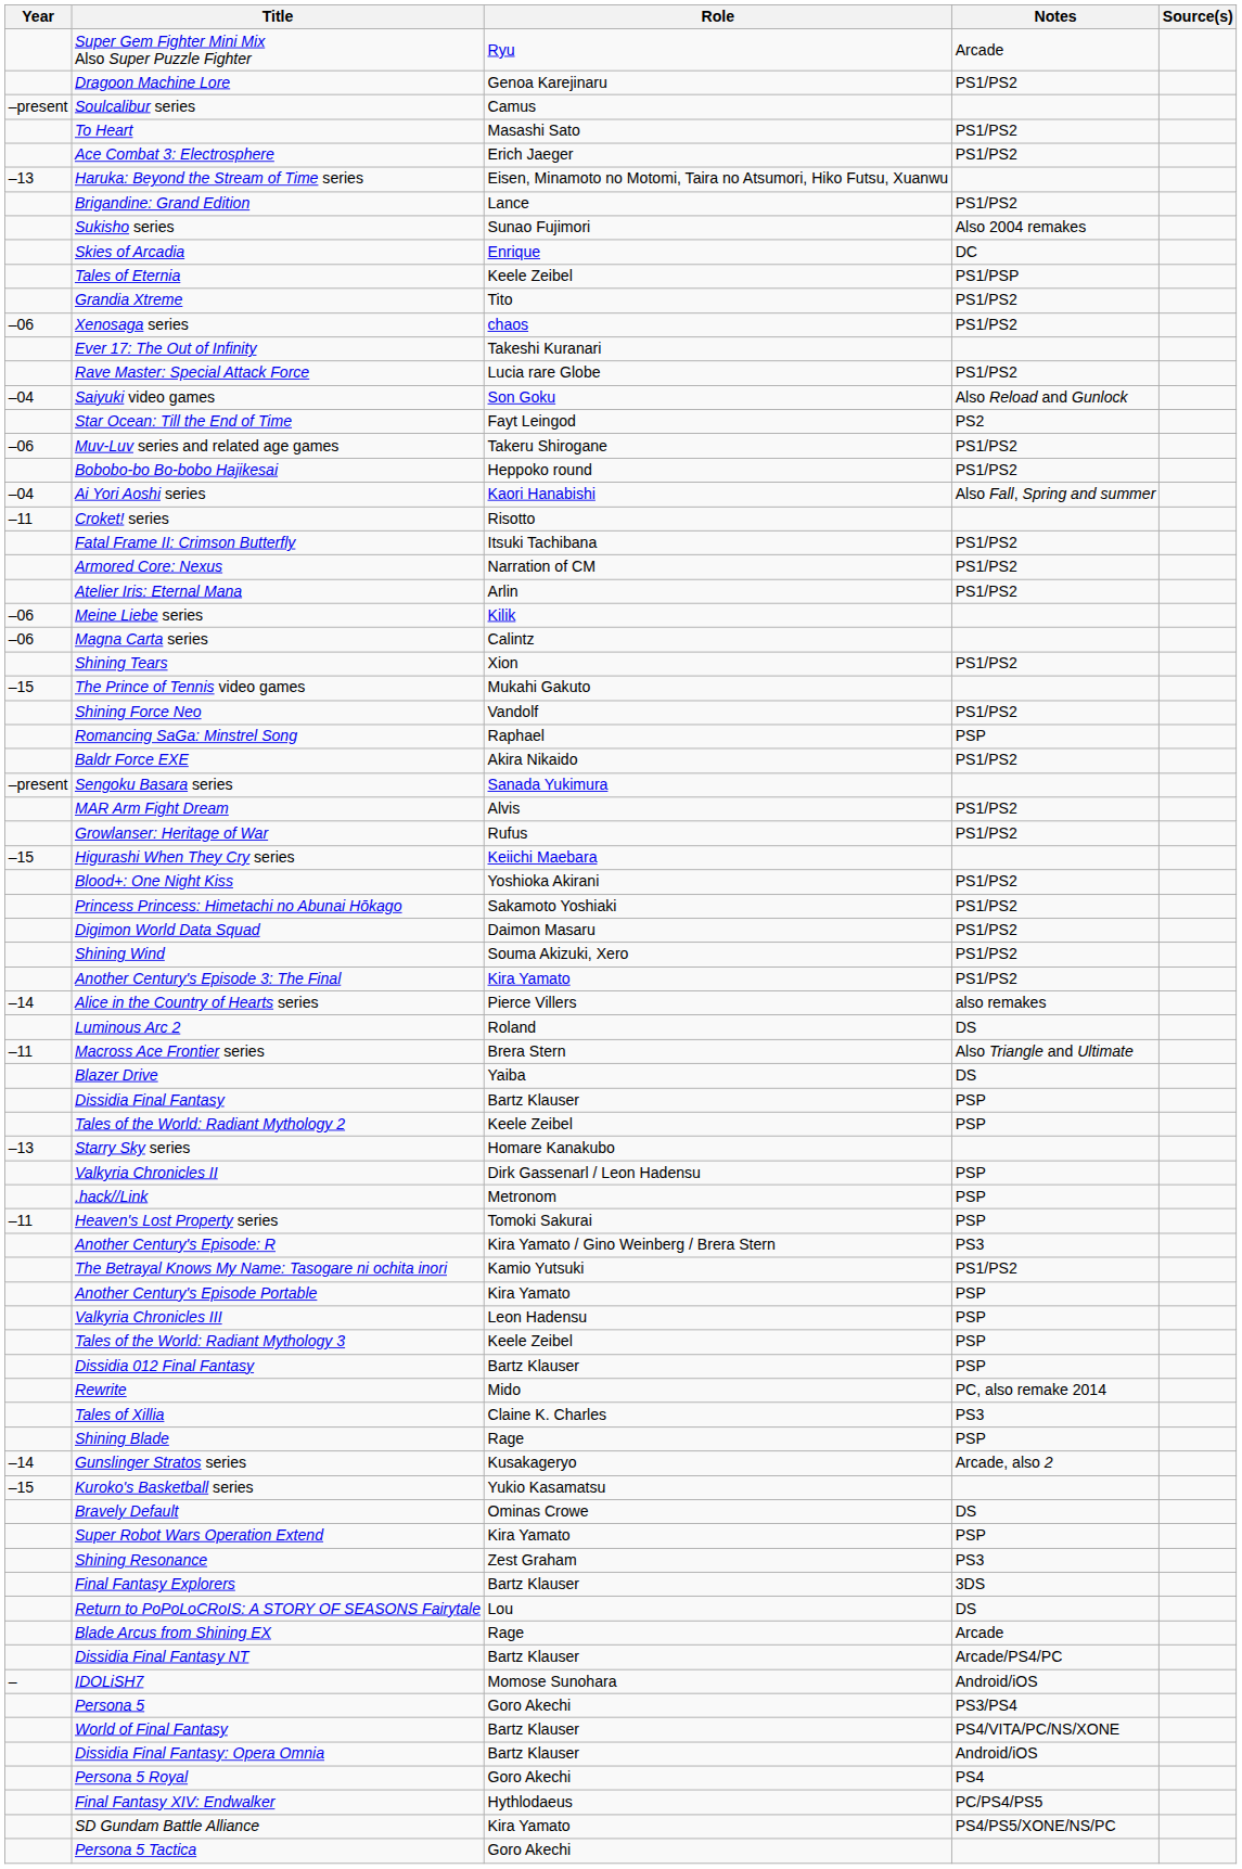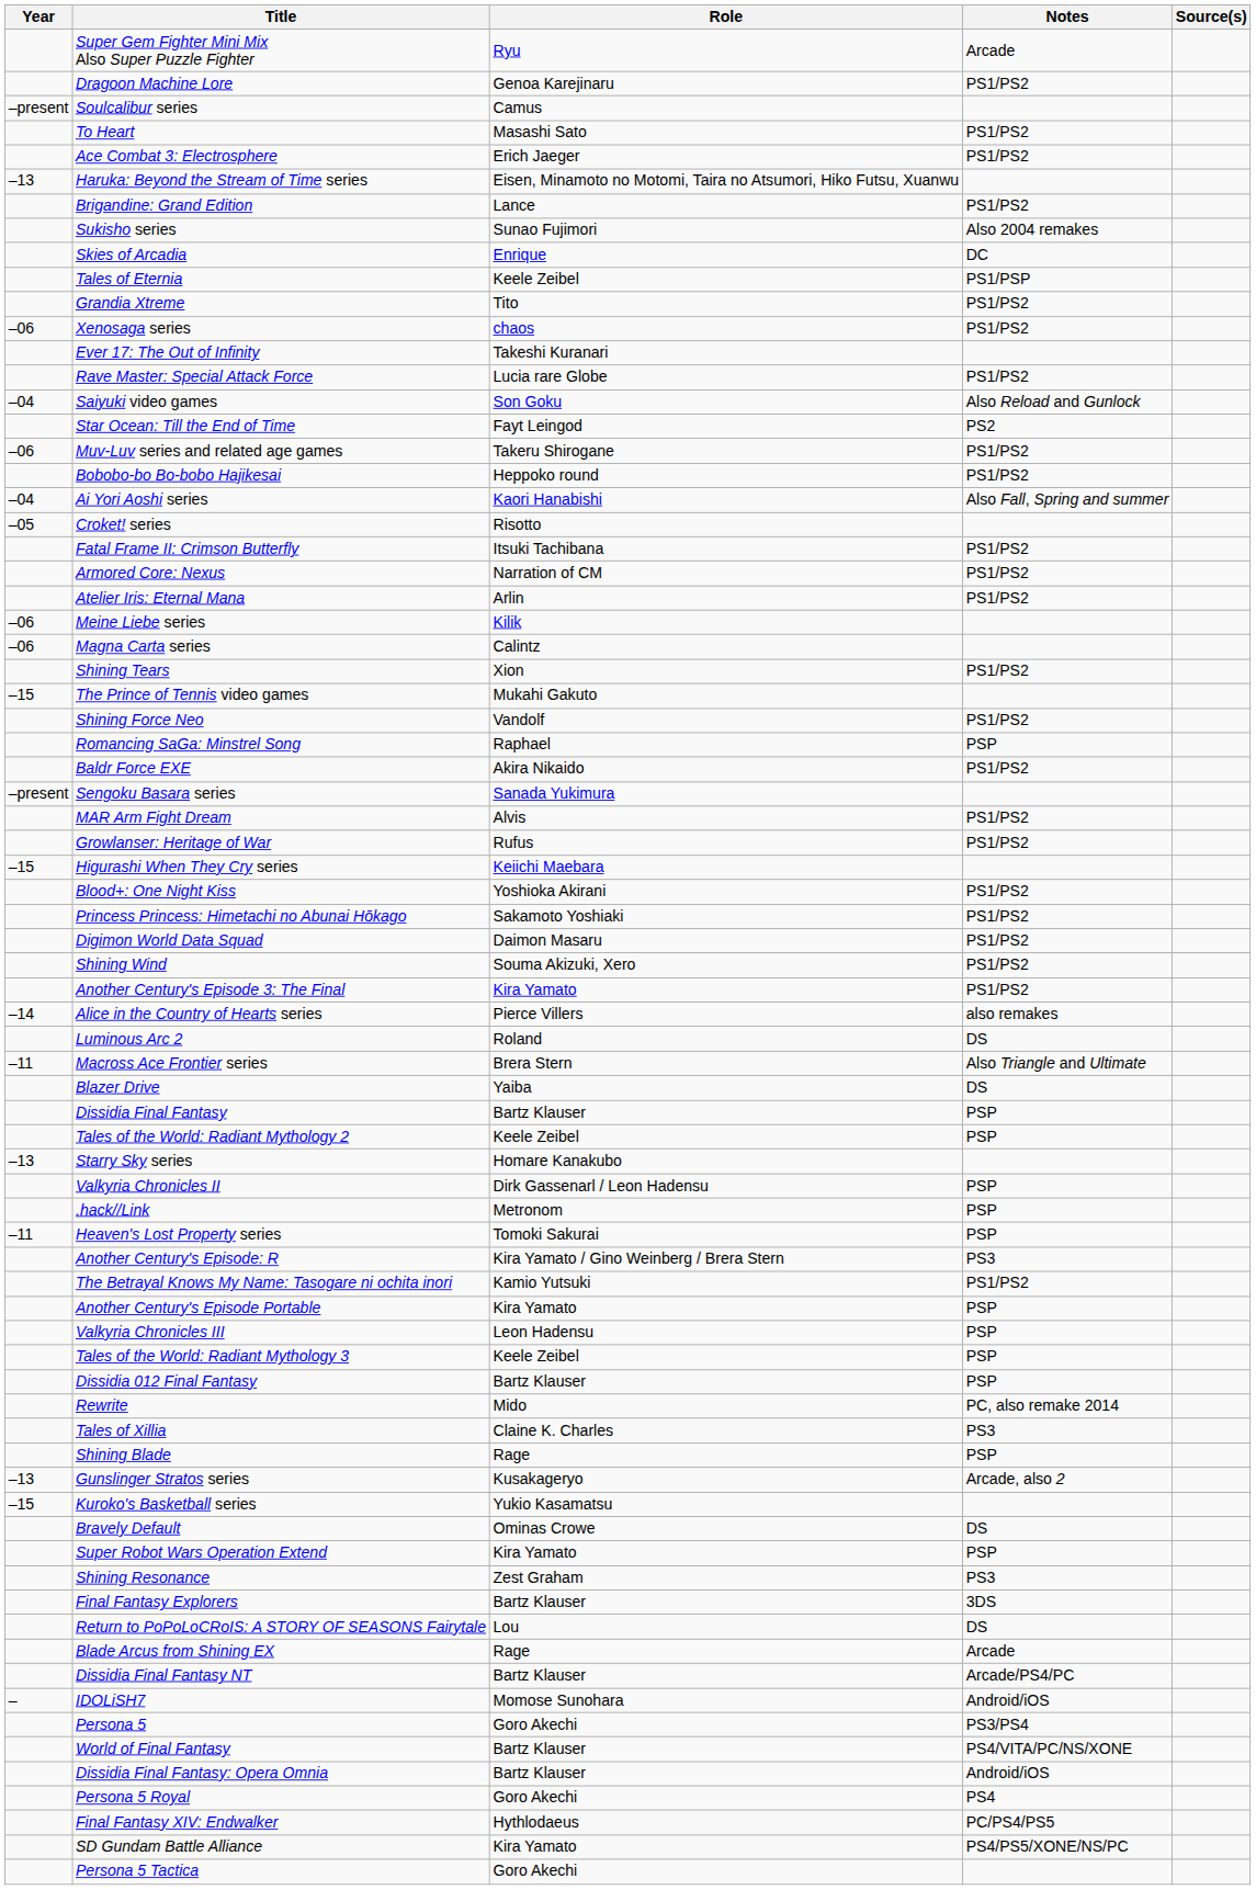 <table class="wikitable sortable plainrowheaders">
 <tr>
 <th>Year</th>
 <th>Title</th>
 <th>Role</th>
 <th class="unsortable">Notes</th>
 <th class="unsortable">Source(s)</th>
 </tr>
 <tr>
 <td></td>
 <td><em><a href='#'>Super Gem Fighter Mini Mix</a></em><br>Also <em>Super Puzzle Fighter</em></td>
 <td><a href='#'>Ryu</a></td>
 <td>Arcade</td>
 <td></td>
 </tr>
 <tr>
 <td></td>
 <td><em><a href='#'>Dragoon Machine Lore</a></em></td>
 <td>Genoa Karejinaru</td>
 <td>PS1/PS2</td>
 <td></td>
 </tr>
 <tr>
 <td>–present</td>
 <td><em><a href='#'>Soulcalibur</a></em> series</td>
 <td>Camus</td>
 <td></td>
 <td></td>
 </tr>
 <tr>
 <td></td>
 <td><em><a href='#'>To Heart</a></em></td>
 <td>Masashi Sato</td>
 <td>PS1/PS2</td>
 <td></td>
 </tr>
 <tr>
 <td></td>
 <td><em><a href='#'>Ace Combat 3: Electrosphere</a></em></td>
 <td>Erich Jaeger</td>
 <td>PS1/PS2</td>
 <td></td>
 </tr>
 <tr>
 <td>–13</td>
 <td><em><a href='#'>Haruka: Beyond the Stream of Time</a></em> series</td>
 <td>Eisen, Minamoto no Motomi, Taira no Atsumori, Hiko Futsu, Xuanwu</td>
 <td></td>
 <td></td>
 </tr>
 <tr>
 <td></td>
 <td><em><a href='#'>Brigandine: Grand Edition</a></em></td>
 <td>Lance</td>
 <td>PS1/PS2</td>
 <td></td>
 </tr>
 <tr>
 <td></td>
 <td><em><a href='#'>Sukisho</a></em> series</td>
 <td>Sunao Fujimori</td>
 <td>Also 2004 remakes</td>
 <td></td>
 </tr>
 <tr>
 <td></td>
 <td><em><a href='#'>Skies of Arcadia</a></em></td>
 <td><a href='#'>Enrique</a></td>
 <td>DC</td>
 <td></td>
 </tr>
 <tr>
 <td></td>
 <td><em><a href='#'>Tales of Eternia</a></em></td>
 <td>Keele Zeibel</td>
 <td>PS1/PSP</td>
 <td></td>
 </tr>
 <tr>
 <td></td>
 <td><em><a href='#'>Grandia Xtreme</a></em></td>
 <td>Tito</td>
 <td>PS1/PS2</td>
 <td></td>
 </tr>
 <tr>
 <td>–06</td>
 <td><em><a href='#'>Xenosaga</a></em> series</td>
 <td><a href='#'>chaos</a></td>
 <td>PS1/PS2</td>
 <td></td>
 </tr>
 <tr>
 <td></td>
 <td><em><a href='#'>Ever 17: The Out of Infinity</a></em></td>
 <td>Takeshi Kuranari</td>
 <td></td>
 <td></td>
 </tr>
 <tr>
 <td></td>
 <td><em><a href='#'>Rave Master: Special Attack Force</a></em></td>
 <td>Lucia rare Globe</td>
 <td>PS1/PS2</td>
 <td></td>
 </tr>
 <tr>
 <td>–04</td>
 <td><em><a href='#'>Saiyuki</a></em> video games</td>
 <td><a href='#'>Son Goku</a></td>
 <td>Also <em>Reload</em> and <em>Gunlock</em></td>
 <td></td>
 </tr>
 <tr>
 <td></td>
 <td><em><a href='#'>Star Ocean: Till the End of Time</a></em></td>
 <td>Fayt Leingod</td>
 <td>PS2</td>
 <td></td>
 </tr>
 <tr>
 <td>–06</td>
 <td><em><a href='#'>Muv-Luv</a></em> series and related age games</td>
 <td>Takeru Shirogane</td>
 <td>PS1/PS2</td>
 <td></td>
 </tr>
 <tr>
 <td></td>
 <td><em><a href='#'>Bobobo-bo Bo-bobo Hajikesai</a></em></td>
 <td>Heppoko round</td>
 <td>PS1/PS2</td>
 <td></td>
 </tr>
 <tr>
 <td>–04</td>
 <td><em><a href='#'>Ai Yori Aoshi</a></em> series</td>
 <td><a href='#'>Kaori Hanabishi</a></td>
 <td>Also <em>Fall</em>, <em>Spring and summer</em></td>
 <td></td>
 </tr>
 <tr>
-<td>–11</td>
+<td>–05</td>
 <td><em><a href='#'>Croket!</a></em> series</td>
 <td>Risotto</td>
 <td></td>
 <td></td>
 </tr>
 <tr>
 <td></td>
 <td><em><a href='#'>Fatal Frame II: Crimson Butterfly</a></em></td>
 <td>Itsuki Tachibana</td>
 <td>PS1/PS2</td>
 <td></td>
 </tr>
 <tr>
 <td></td>
 <td><em><a href='#'>Armored Core: Nexus</a></em></td>
 <td>Narration of CM</td>
 <td>PS1/PS2</td>
 <td></td>
 </tr>
 <tr>
 <td></td>
 <td><em><a href='#'>Atelier Iris: Eternal Mana </a></em></td>
 <td>Arlin</td>
 <td>PS1/PS2</td>
 <td></td>
 </tr>
 <tr>
 <td>–06</td>
 <td><em><a href='#'>Meine Liebe</a></em> series</td>
 <td><a href='#'>Kilik</a></td>
 <td></td>
 <td></td>
 </tr>
 <tr>
 <td>–06</td>
 <td><em><a href='#'>Magna Carta</a></em> series</td>
 <td>Calintz</td>
 <td></td>
 <td></td>
 </tr>
 <tr>
 <td></td>
 <td><em><a href='#'>Shining Tears</a></em></td>
 <td>Xion</td>
 <td>PS1/PS2</td>
 <td></td>
 </tr>
 <tr>
 <td>–15</td>
 <td><em><a href='#'>The Prince of Tennis</a></em> video games</td>
 <td>Mukahi Gakuto</td>
 <td></td>
 <td></td>
 </tr>
 <tr>
 <td></td>
 <td><em><a href='#'>Shining Force Neo</a></em></td>
 <td>Vandolf</td>
 <td>PS1/PS2</td>
 <td></td>
 </tr>
 <tr>
 <td></td>
 <td><em><a href='#'>Romancing SaGa: Minstrel Song</a></em></td>
 <td>Raphael</td>
 <td>PSP</td>
 <td></td>
 </tr>
 <tr>
 <td></td>
 <td><em><a href='#'>Baldr Force EXE</a></em></td>
 <td>Akira Nikaido</td>
 <td>PS1/PS2</td>
 <td></td>
 </tr>
 <tr>
 <td>–present</td>
 <td><em><a href='#'>Sengoku Basara</a></em> series</td>
 <td><a href='#'>Sanada Yukimura</a></td>
 <td></td>
 <td></td>
 </tr>
 <tr>
 <td></td>
 <td><em><a href='#'>MAR Arm Fight Dream</a></em></td>
 <td>Alvis</td>
 <td>PS1/PS2</td>
 <td></td>
 </tr>
 <tr>
 <td></td>
 <td><em><a href='#'>Growlanser: Heritage of War</a></em></td>
 <td>Rufus</td>
 <td>PS1/PS2</td>
 <td></td>
 </tr>
 <tr>
 <td>–15</td>
 <td><em><a href='#'>Higurashi When They Cry</a></em> series</td>
 <td><a href='#'>Keiichi Maebara</a></td>
 <td></td>
 <td></td>
 </tr>
 <tr>
 <td></td>
 <td><em><a href='#'>Blood+: One Night Kiss</a></em></td>
 <td>Yoshioka Akirani</td>
 <td>PS1/PS2</td>
 <td></td>
 </tr>
 <tr>
 <td></td>
 <td><em><a href='#'>Princess Princess: Himetachi no Abunai Hōkago</a></em></td>
 <td>Sakamoto Yoshiaki</td>
 <td>PS1/PS2</td>
 <td></td>
 </tr>
 <tr>
 <td></td>
 <td><em><a href='#'>Digimon World Data Squad</a></em></td>
 <td>Daimon Masaru</td>
 <td>PS1/PS2</td>
 <td></td>
 </tr>
 <tr>
 <td></td>
 <td><em><a href='#'>Shining Wind</a></em></td>
 <td>Souma Akizuki, Xero</td>
 <td>PS1/PS2</td>
 <td></td>
 </tr>
 <tr>
 <td></td>
 <td><em><a href='#'>Another Century's Episode 3: The Final</a></em></td>
 <td><a href='#'>Kira Yamato</a></td>
 <td>PS1/PS2</td>
 <td></td>
 </tr>
 <tr>
 <td>–14</td>
 <td><em><a href='#'>Alice in the Country of Hearts</a></em> series</td>
 <td>Pierce Villers</td>
 <td>also remakes</td>
 <td></td>
 </tr>
 <tr>
 <td></td>
 <td><em><a href='#'>Luminous Arc 2</a></em></td>
 <td>Roland</td>
 <td>DS</td>
 <td></td>
 </tr>
 <tr>
 <td>–11</td>
 <td><em><a href='#'>Macross Ace Frontier</a></em> series</td>
 <td>Brera Stern</td>
 <td>Also <em>Triangle</em> and <em>Ultimate</em></td>
 <td></td>
 </tr>
 <tr>
 <td></td>
 <td><em><a href='#'>Blazer Drive</a></em></td>
 <td>Yaiba</td>
 <td>DS</td>
 <td></td>
 </tr>
 <tr>
 <td></td>
 <td><em><a href='#'>Dissidia Final Fantasy</a></em></td>
 <td>Bartz Klauser</td>
 <td>PSP</td>
 <td></td>
 </tr>
 <tr>
 <td></td>
 <td><em><a href='#'>Tales of the World: Radiant Mythology 2</a></em></td>
 <td>Keele Zeibel</td>
 <td>PSP</td>
 <td></td>
 </tr>
 <tr>
 <td>–13</td>
 <td><em><a href='#'>Starry Sky</a></em> series</td>
 <td>Homare Kanakubo</td>
 <td></td>
 <td></td>
 </tr>
 <tr>
 <td></td>
 <td><em><a href='#'>Valkyria Chronicles II</a></em></td>
 <td>Dirk Gassenarl / Leon Hadensu</td>
 <td>PSP</td>
 <td></td>
 </tr>
 <tr>
 <td></td>
 <td><em><a href='#'>.hack//Link</a></em></td>
 <td>Metronom</td>
 <td>PSP</td>
 <td></td>
 </tr>
 <tr>
 <td>–11</td>
 <td><em><a href='#'>Heaven's Lost Property</a></em> series</td>
 <td>Tomoki Sakurai</td>
 <td>PSP</td>
 <td></td>
 </tr>
 <tr>
 <td></td>
 <td><em><a href='#'>Another Century's Episode: R</a></em></td>
 <td>Kira Yamato / Gino Weinberg / Brera Stern</td>
 <td>PS3</td>
 <td></td>
 </tr>
 <tr>
 <td></td>
 <td><em><a href='#'>The Betrayal Knows My Name: Tasogare ni ochita inori</a></em></td>
 <td>Kamio Yutsuki</td>
 <td>PS1/PS2</td>
 <td></td>
 </tr>
 <tr>
 <td></td>
 <td><em><a href='#'>Another Century's Episode Portable</a></em></td>
 <td>Kira Yamato</td>
 <td>PSP</td>
 <td></td>
 </tr>
 <tr>
 <td></td>
 <td><em><a href='#'>Valkyria Chronicles III</a></em></td>
 <td>Leon Hadensu</td>
 <td>PSP</td>
 <td></td>
 </tr>
 <tr>
 <td></td>
 <td><em><a href='#'>Tales of the World: Radiant Mythology 3</a></em></td>
 <td>Keele Zeibel</td>
 <td>PSP</td>
 <td></td>
 </tr>
 <tr>
 <td></td>
 <td><em><a href='#'>Dissidia 012 Final Fantasy</a></em></td>
 <td>Bartz Klauser</td>
 <td>PSP</td>
 <td></td>
 </tr>
 <tr>
 <td></td>
 <td><em><a href='#'>Rewrite</a></em></td>
 <td>Mido</td>
 <td>PC, also remake 2014</td>
 <td></td>
 </tr>
 <tr>
 <td></td>
 <td><em><a href='#'>Tales of Xillia</a></em></td>
 <td>Claine K. Charles</td>
 <td>PS3</td>
 <td></td>
 </tr>
 <tr>
 <td></td>
 <td><em><a href='#'>Shining Blade</a></em></td>
 <td>Rage</td>
 <td>PSP</td>
 <td></td>
 </tr>
 <tr>
-<td>–14</td>
+<td>–13</td>
 <td><em><a href='#'>Gunslinger Stratos</a></em> series</td>
 <td>Kusakageryo</td>
 <td>Arcade, also <em>2</em></td>
 <td></td>
 </tr>
 <tr>
 <td>–15</td>
 <td><em><a href='#'>Kuroko's Basketball</a></em> series</td>
 <td>Yukio Kasamatsu</td>
 <td></td>
 <td></td>
 </tr>
 <tr>
 <td></td>
 <td><em><a href='#'>Bravely Default</a></em></td>
 <td>Ominas Crowe</td>
 <td>DS</td>
 <td></td>
 </tr>
 <tr>
 <td></td>
 <td><em><a href='#'>Super Robot Wars Operation Extend</a></em></td>
 <td>Kira Yamato</td>
 <td>PSP</td>
 <td></td>
 </tr>
 <tr>
 <td></td>
 <td><em><a href='#'>Shining Resonance</a></em></td>
 <td>Zest Graham</td>
 <td>PS3</td>
 <td></td>
 </tr>
 <tr>
 <td></td>
 <td><em><a href='#'>Final Fantasy Explorers</a></em></td>
 <td>Bartz Klauser</td>
 <td>3DS</td>
 <td></td>
 </tr>
 <tr>
 <td></td>
 <td><em><a href='#'>Return to PoPoLoCRoIS: A STORY OF SEASONS Fairytale</a></em></td>
 <td>Lou</td>
 <td>DS</td>
 <td></td>
 </tr>
 <tr>
 <td></td>
 <td><em><a href='#'>Blade Arcus from Shining EX</a></em></td>
 <td>Rage</td>
 <td>Arcade</td>
 <td></td>
 </tr>
 <tr>
 <td></td>
 <td><em><a href='#'>Dissidia Final Fantasy NT</a></em></td>
 <td>Bartz Klauser</td>
 <td>Arcade/PS4/PC</td>
 <td></td>
 </tr>
 <tr>
 <td>–</td>
 <td><em><a href='#'>IDOLiSH7</a></em></td>
 <td>Momose Sunohara</td>
 <td>Android/iOS</td>
 <td></td>
 </tr>
 <tr>
 <td></td>
 <td><em><a href='#'>Persona 5</a></em></td>
 <td>Goro Akechi</td>
 <td>PS3/PS4</td>
 <td></td>
 </tr>
 <tr>
 <td></td>
 <td><em><a href='#'>World of Final Fantasy</a></em></td>
 <td>Bartz Klauser</td>
 <td>PS4/VITA/PC/NS/XONE</td>
 <td></td>
 </tr>
 <tr>
 <td></td>
 <td><em><a href='#'>Dissidia Final Fantasy: Opera Omnia</a></em></td>
 <td>Bartz Klauser</td>
 <td>Android/iOS</td>
 <td></td>
 </tr>
 <tr>
 <td></td>
 <td><em><a href='#'>Persona 5 Royal</a></em></td>
 <td>Goro Akechi</td>
 <td>PS4</td>
 <td></td>
 </tr>
 <tr>
 <td></td>
 <td><em><a href='#'>Final Fantasy XIV: Endwalker</a></em></td>
 <td>Hythlodaeus</td>
 <td>PC/PS4/PS5</td>
 <td></td>
 </tr>
 <tr>
 <td></td>
 <td><em>SD Gundam Battle Alliance</em></td>
 <td>Kira Yamato</td>
 <td>PS4/PS5/XONE/NS/PC</td>
 <td></td>
 </tr>
 <tr>
 <td></td>
 <td><em><a href='#'>Persona 5 Tactica</a></em></td>
 <td>Goro Akechi</td>
 <td></td>
 <td></td>
 </tr>
 </table>
